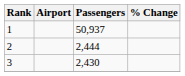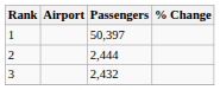 <table class="wikitable sortable" width=>
 <tr style="background:lightgrey;">
 <th>Rank</th>
 <th>Airport</th>
 <th>Passengers</th>
 <th>% Change</th>
 </tr>
 <tr>
 <td>1</td>
 <td></td>
-<td>50,937</td>
+<td>50,397</td>
 <td> </td>
 </tr>
 <tr>
 <td>2</td>
 <td></td>
 <td>2,444</td>
 <td> </td>
 </tr>
 <tr>
 <td>3</td>
 <td></td>
-<td>2,430</td>
+<td>2,432</td>
 <td> </td>
 </tr>
 <tr>
 </tr>
 </table>
